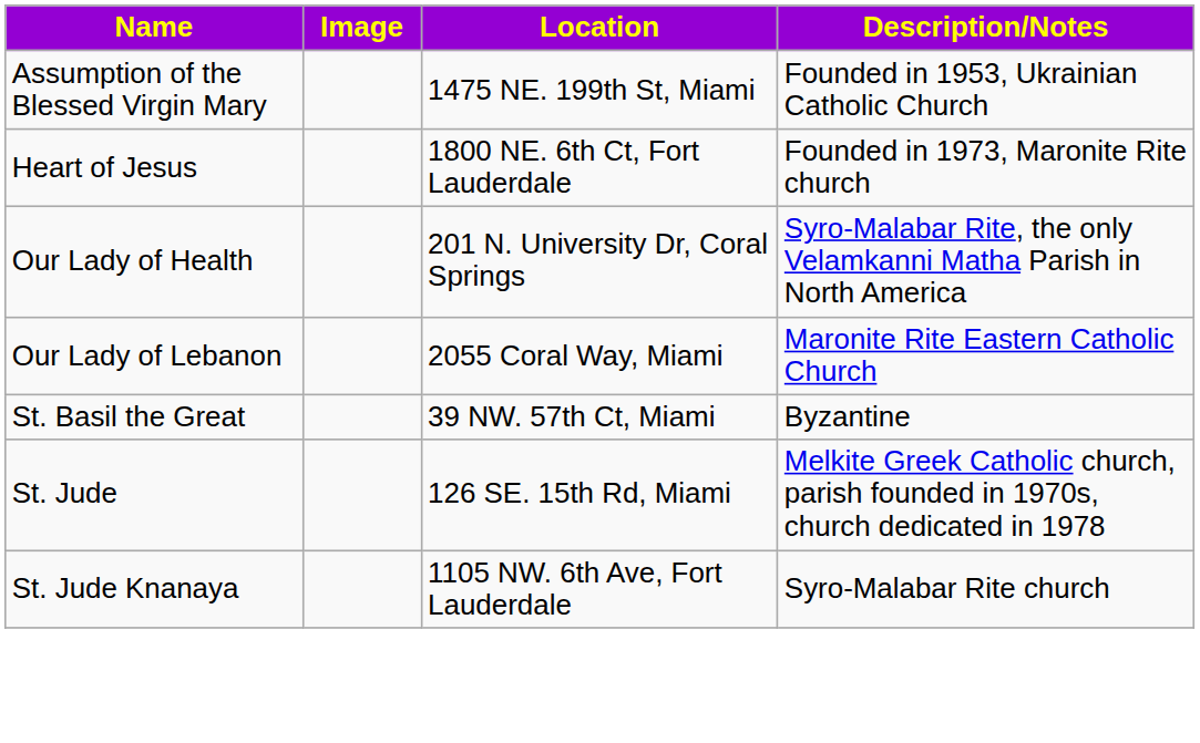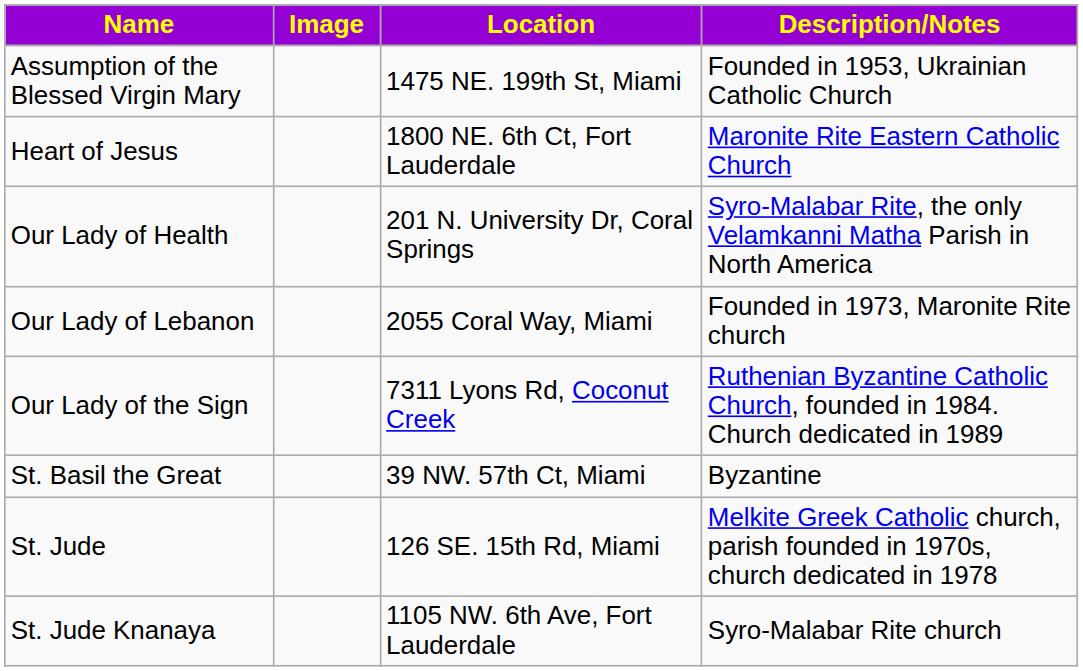 <table class="wikitable sortable" style="width:75%">
 <tr>
 <th style="background:darkviolet; color:yellow;" width="25%"><strong>Name</strong></th>
 <th style="background:darkviolet; color:yellow;" width="10%"><strong>Image</strong></th>
 <th style="background:darkviolet; color:yellow;" width="30%"><strong>Location</strong></th>
 <th style="background:darkviolet; color:yellow;" width="35%"><strong>Description/Notes</strong></th>
 </tr>
 <tr>
 <td>Assumption of the Blessed Virgin Mary</td>
 <td></td>
 <td>1475 NE. 199th St, Miami</td>
 <td>Founded in 1953, Ukrainian Catholic Church</td>
 </tr>
 <tr>
 <td>Heart of Jesus</td>
 <td></td>
 <td>1800 NE. 6th Ct, Fort Lauderdale</td>
-<td>Founded in 1973, Maronite Rite church</td>
+<td><a href='#'>Maronite Rite Eastern Catholic Church</a></td>
 </tr>
 <tr>
 <td>Our Lady of Health</td>
 <td></td>
 <td>201 N. University Dr, Coral Springs</td>
 <td><a href='#'>Syro-Malabar Rite</a>, the only <a href='#'>Velamkanni Matha</a> Parish in North America</td>
 </tr>
 <tr>
 <td>Our Lady of Lebanon</td>
 <td></td>
 <td>2055 Coral Way, Miami</td>
-<td><a href='#'>Maronite Rite Eastern Catholic Church</a></td>
+<td>Founded in 1973, Maronite Rite church</td>
+</tr>
+<tr>
+<td>Our Lady of the Sign</td>
+<td></td>
+<td>7311 Lyons Rd, <a href='#'>Coconut Creek</a></td>
+<td><a href='#'>Ruthenian Byzantine Catholic Church</a>, founded in 1984. Church dedicated in 1989</td>
 </tr>
 <tr>
 <td>St. Basil the Great</td>
 <td></td>
 <td>39 NW. 57th Ct, Miami</td>
 <td>Byzantine</td>
 </tr>
 <tr>
 <td>St. Jude</td>
 <td></td>
 <td>126 SE. 15th Rd, Miami</td>
 <td><a href='#'>Melkite Greek Catholic</a> church, parish founded in 1970s, church dedicated in 1978</td>
 </tr>
 <tr>
 <td>St. Jude Knanaya</td>
 <td></td>
 <td>1105 NW. 6th Ave, Fort Lauderdale</td>
 <td>Syro-Malabar Rite church</td>
 </tr>
 </table>
